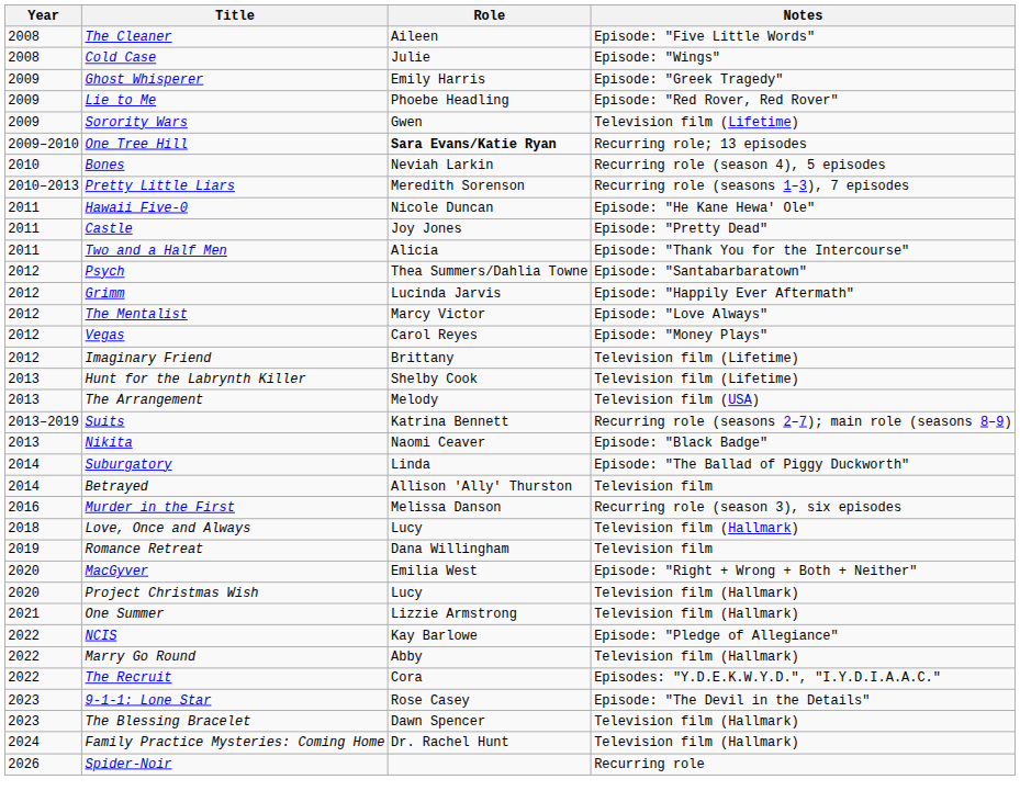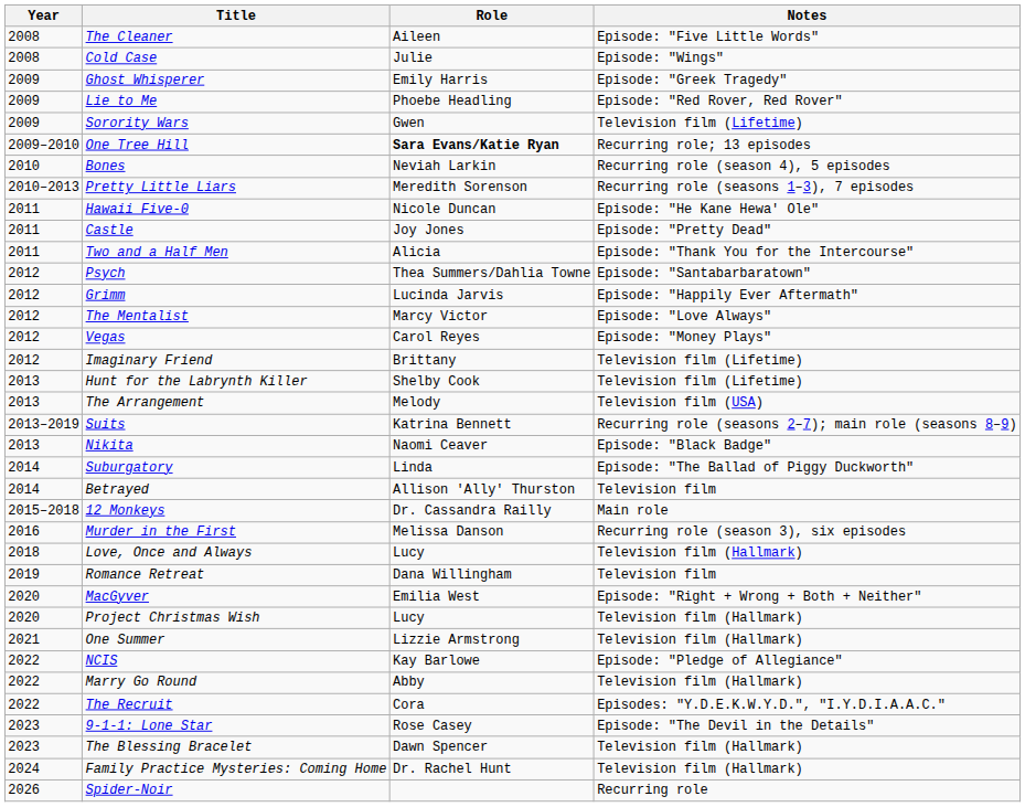 <table class="wikitable sortable">
 <tr>
 <th>Year</th>
 <th>Title</th>
 <th>Role</th>
 <th class="unsortable">Notes</th>
 </tr>
 <tr>
 <td>2008</td>
 <td><em><a href='#'>The Cleaner</a></em></td>
 <td>Aileen</td>
 <td>Episode: "Five Little Words"</td>
 </tr>
 <tr>
 <td>2008</td>
 <td><em><a href='#'>Cold Case</a></em></td>
 <td>Julie</td>
 <td>Episode: "Wings"</td>
 </tr>
 <tr>
 <td>2009</td>
 <td><em><a href='#'>Ghost Whisperer</a></em></td>
 <td>Emily Harris</td>
 <td>Episode: "Greek Tragedy"</td>
 </tr>
 <tr>
 <td>2009</td>
 <td><em><a href='#'>Lie to Me</a></em></td>
 <td>Phoebe Headling</td>
 <td>Episode: "Red Rover, Red Rover"</td>
 </tr>
 <tr>
 <td>2009</td>
 <td><em><a href='#'>Sorority Wars</a></em></td>
 <td>Gwen</td>
 <td>Television film (<a href='#'>Lifetime</a>)</td>
 </tr>
 <tr>
 <td>2009–2010</td>
 <td><em><a href='#'>One Tree Hill</a></em></td>
 <td><strong>Sara Evans/Katie Ryan</strong></td>
 <td>Recurring role; 13 episodes</td>
 </tr>
 <tr>
 <td>2010</td>
 <td><em><a href='#'>Bones</a></em></td>
 <td>Neviah Larkin</td>
 <td>Recurring role (season 4), 5 episodes</td>
 </tr>
 <tr>
 <td>2010–2013</td>
 <td><em><a href='#'>Pretty Little Liars</a></em></td>
 <td>Meredith Sorenson</td>
 <td>Recurring role (seasons <a href='#'>1</a>–<a href='#'>3</a>), 7 episodes</td>
 </tr>
 <tr>
 <td>2011</td>
 <td><em><a href='#'>Hawaii Five-0</a></em></td>
 <td>Nicole Duncan</td>
 <td>Episode: "He Kane Hewa' Ole"</td>
 </tr>
 <tr>
 <td>2011</td>
 <td><em><a href='#'>Castle</a></em></td>
 <td>Joy Jones</td>
 <td>Episode: "Pretty Dead"</td>
 </tr>
 <tr>
 <td>2011</td>
 <td><em><a href='#'>Two and a Half Men</a></em></td>
 <td>Alicia</td>
 <td>Episode: "Thank You for the Intercourse"</td>
 </tr>
 <tr>
 <td>2012</td>
 <td><em><a href='#'>Psych</a></em></td>
 <td>Thea Summers/Dahlia Towne</td>
 <td>Episode: "Santabarbaratown"</td>
 </tr>
 <tr>
 <td>2012</td>
 <td><em><a href='#'>Grimm</a></em></td>
 <td>Lucinda Jarvis</td>
 <td>Episode: "Happily Ever Aftermath"</td>
 </tr>
 <tr>
 <td>2012</td>
 <td><em><a href='#'>The Mentalist</a></em></td>
 <td>Marcy Victor</td>
 <td>Episode: "Love Always"</td>
 </tr>
 <tr>
 <td>2012</td>
 <td><em><a href='#'>Vegas</a></em></td>
 <td>Carol Reyes</td>
 <td>Episode: "Money Plays"</td>
 </tr>
 <tr>
 <td>2012</td>
 <td><em>Imaginary Friend</em></td>
 <td>Brittany</td>
 <td>Television film (Lifetime)</td>
 </tr>
 <tr>
 <td>2013</td>
 <td><em>Hunt for the Labrynth Killer</em></td>
 <td>Shelby Cook</td>
 <td>Television film (Lifetime)</td>
 </tr>
 <tr>
 <td>2013</td>
 <td><em>The Arrangement</em></td>
 <td>Melody</td>
 <td>Television film (<a href='#'>USA</a>)</td>
 </tr>
 <tr>
 <td>2013–2019</td>
 <td><em><a href='#'>Suits</a></em></td>
 <td>Katrina Bennett</td>
 <td>Recurring role (seasons <a href='#'>2</a>–<a href='#'>7</a>); main role (seasons <a href='#'>8</a>–<a href='#'>9</a>)</td>
 </tr>
 <tr>
 <td>2013</td>
 <td><em><a href='#'>Nikita</a></em></td>
 <td>Naomi Ceaver</td>
 <td>Episode: "Black Badge"</td>
 </tr>
 <tr>
 <td>2014</td>
 <td><em><a href='#'>Suburgatory</a></em></td>
 <td>Linda</td>
 <td>Episode: "The Ballad of Piggy Duckworth"</td>
 </tr>
 <tr>
 <td>2014</td>
 <td><em>Betrayed</em></td>
 <td>Allison 'Ally' Thurston</td>
 <td>Television film</td>
 </tr>
 <tr>
+<td>2015–2018</td>
+<td><em><a href='#'>12 Monkeys</a></em></td>
+<td>Dr. Cassandra Railly</td>
+<td>Main role</td>
+</tr>
+<tr>
 <td>2016</td>
 <td><em><a href='#'>Murder in the First</a></em></td>
 <td>Melissa Danson</td>
 <td>Recurring role (season 3), six episodes</td>
 </tr>
 <tr>
 <td>2018</td>
 <td><em>Love, Once and Always</em></td>
 <td>Lucy</td>
 <td>Television film (<a href='#'>Hallmark</a>)</td>
 </tr>
 <tr>
 <td>2019</td>
 <td><em>Romance Retreat</em></td>
 <td>Dana Willingham</td>
 <td>Television film</td>
 </tr>
 <tr>
 <td>2020</td>
 <td><em><a href='#'>MacGyver</a></em></td>
 <td>Emilia West</td>
 <td>Episode: "Right + Wrong + Both + Neither"</td>
 </tr>
 <tr>
 <td>2020</td>
 <td><em>Project Christmas Wish</em></td>
 <td>Lucy</td>
 <td>Television film (Hallmark)</td>
 </tr>
 <tr>
 <td>2021</td>
 <td><em>One Summer</em></td>
 <td>Lizzie Armstrong</td>
 <td>Television film (Hallmark)</td>
 </tr>
 <tr>
 <td>2022</td>
 <td><em><a href='#'>NCIS</a></em></td>
 <td>Kay Barlowe</td>
 <td>Episode: "Pledge of Allegiance"</td>
 </tr>
 <tr>
 <td>2022</td>
 <td><em>Marry Go Round</em></td>
 <td>Abby</td>
 <td>Television film (Hallmark)</td>
 </tr>
 <tr>
 <td>2022</td>
 <td><em><a href='#'>The Recruit</a></em></td>
 <td>Cora</td>
 <td>Episodes: "Y.D.E.K.W.Y.D.", "I.Y.D.I.A.A.C."</td>
 </tr>
 <tr>
 <td>2023</td>
 <td><em><a href='#'>9-1-1: Lone Star</a></em></td>
 <td>Rose Casey</td>
 <td>Episode: "The Devil in the Details"</td>
 </tr>
 <tr>
 <td>2023</td>
 <td><em>The Blessing Bracelet</em></td>
 <td>Dawn Spencer</td>
 <td>Television film (Hallmark)</td>
 </tr>
 <tr>
 <td>2024</td>
 <td><em>Family Practice Mysteries: Coming Home</em></td>
 <td>Dr. Rachel Hunt</td>
 <td>Television film (Hallmark)</td>
 </tr>
 <tr>
 <td>2026</td>
 <td><em><a href='#'>Spider-Noir</a></em></td>
 <td></td>
 <td>Recurring role</td>
 </tr>
 </table>
